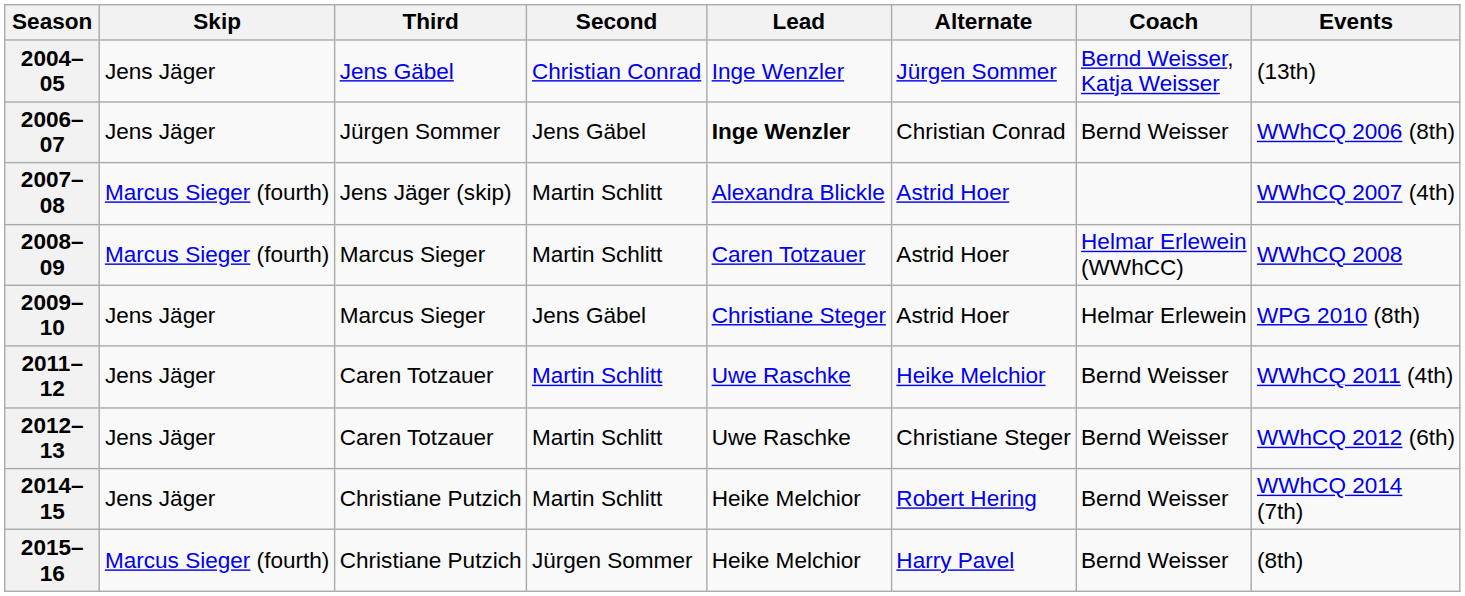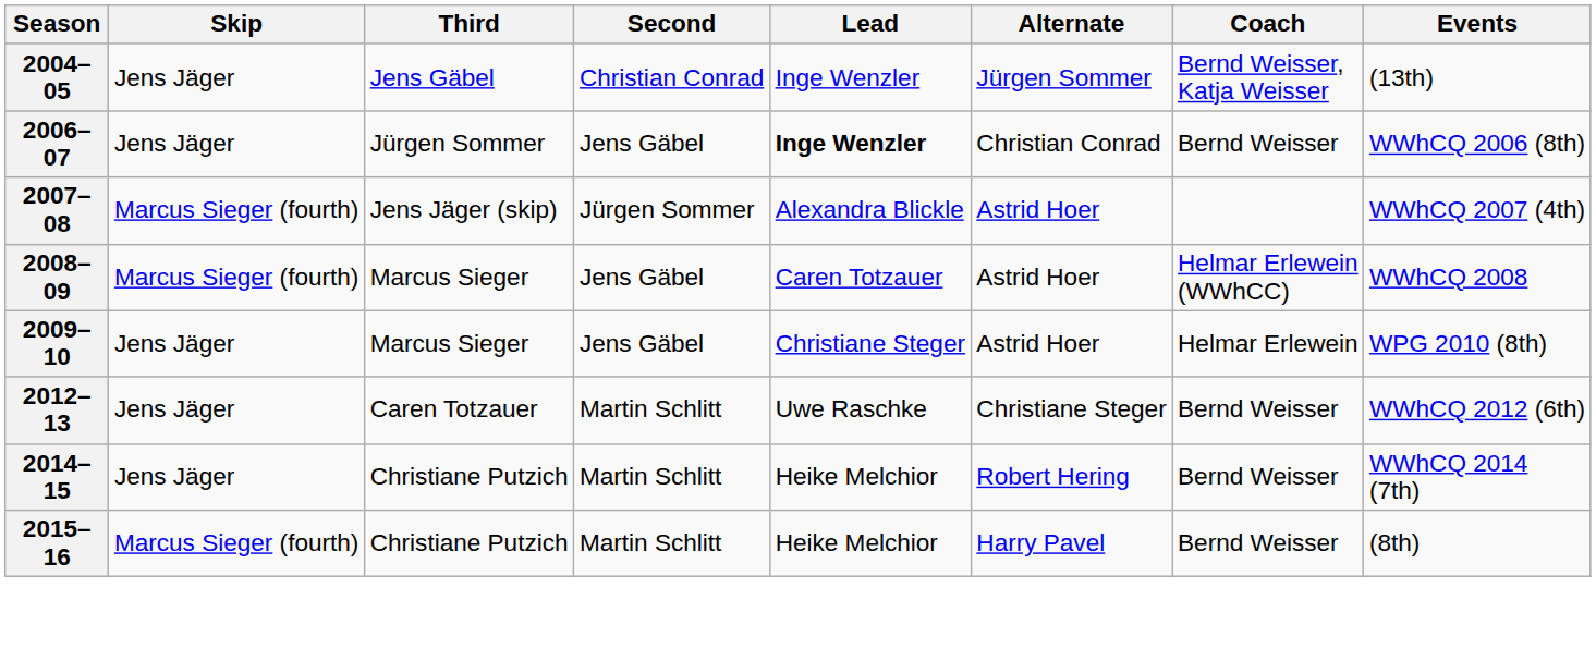 <table class="wikitable">
 <tr>
 <th scope="col" width=60>Season</th>
 <th scope="col">Skip</th>
 <th scope="col">Third</th>
 <th scope="col">Second</th>
 <th scope="col">Lead</th>
 <th scope="col">Alternate</th>
 <th scope="col">Coach</th>
 <th scope="col">Events</th>
 </tr>
 <tr>
 <th scope="row">2004–05</th>
 <td>Jens Jäger</td>
 <td><a href='#'>Jens Gäbel</a></td>
 <td><a href='#'>Christian Conrad</a></td>
 <td><a href='#'>Inge Wenzler</a></td>
 <td><a href='#'>Jürgen Sommer</a></td>
 <td><a href='#'>Bernd Weisser</a>,<br><a href='#'>Katja Weisser</a></td>
 <td> (13th)</td>
 </tr>
 <tr>
 <th scope="row">2006–07</th>
 <td>Jens Jäger</td>
 <td>Jürgen Sommer</td>
 <td>Jens Gäbel</td>
 <td><strong>Inge Wenzler</strong></td>
 <td>Christian Conrad</td>
 <td>Bernd Weisser</td>
 <td><a href='#'>WWhCQ 2006</a> (8th)</td>
 </tr>
 <tr>
 <th scope="row">2007–08</th>
 <td><a href='#'>Marcus Sieger</a> (fourth)</td>
 <td>Jens Jäger (skip)</td>
-<td>Martin Schlitt</td>
+<td>Jürgen Sommer</td>
 <td><a href='#'>Alexandra Blickle</a></td>
 <td><a href='#'>Astrid Hoer</a></td>
 <td></td>
 <td><a href='#'>WWhCQ 2007</a> (4th)</td>
 </tr>
 <tr>
 <th scope="row">2008–09</th>
 <td><a href='#'>Marcus Sieger</a> (fourth)</td>
 <td>Marcus Sieger</td>
-<td>Martin Schlitt</td>
+<td>Jens Gäbel</td>
 <td><a href='#'>Caren Totzauer</a></td>
 <td>Astrid Hoer</td>
 <td><a href='#'>Helmar Erlewein</a><br>(WWhCC)</td>
 <td><a href='#'>WWhCQ 2008</a> <br> </td>
 </tr>
 <tr>
 <th scope="row">2009–10</th>
 <td>Jens Jäger</td>
 <td>Marcus Sieger</td>
 <td>Jens Gäbel</td>
 <td><a href='#'>Christiane Steger</a></td>
 <td>Astrid Hoer</td>
 <td>Helmar Erlewein</td>
 <td><a href='#'>WPG 2010</a> (8th)</td>
-</tr>
-<tr>
-<th scope="row">2011–12</th>
-<td>Jens Jäger</td>
-<td>Caren Totzauer</td>
-<td><a href='#'>Martin Schlitt</a></td>
-<td><a href='#'>Uwe Raschke</a></td>
-<td><a href='#'>Heike Melchior</a></td>
-<td>Bernd Weisser</td>
-<td><a href='#'>WWhCQ 2011</a> (4th)</td>
 </tr>
 <tr>
 <th scope="row">2012–13</th>
 <td>Jens Jäger</td>
 <td>Caren Totzauer</td>
 <td>Martin Schlitt</td>
 <td>Uwe Raschke</td>
 <td>Christiane Steger</td>
 <td>Bernd Weisser</td>
 <td><a href='#'>WWhCQ 2012</a> (6th)</td>
 </tr>
 <tr>
 <th scope="row">2014–15</th>
 <td>Jens Jäger</td>
 <td>Christiane Putzich</td>
 <td>Martin Schlitt</td>
 <td>Heike Melchior</td>
 <td><a href='#'>Robert Hering</a></td>
 <td>Bernd Weisser</td>
 <td><a href='#'>WWhCQ 2014</a> <br> (7th)</td>
 </tr>
 <tr>
 <th scope="row">2015–16</th>
 <td><a href='#'>Marcus Sieger</a> (fourth)</td>
 <td>Christiane Putzich</td>
-<td>Jürgen Sommer</td>
+<td>Martin Schlitt</td>
 <td>Heike Melchior</td>
 <td><a href='#'>Harry Pavel</a></td>
 <td>Bernd Weisser</td>
 <td> (8th)</td>
 </tr>
 </table>
